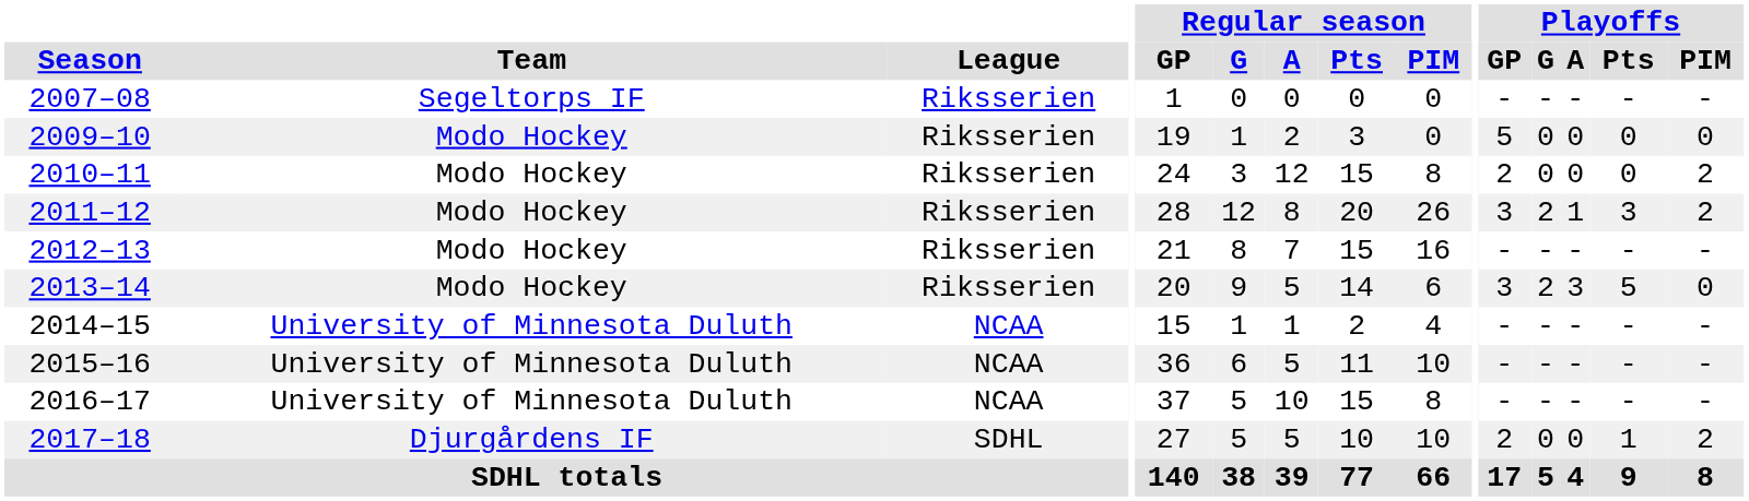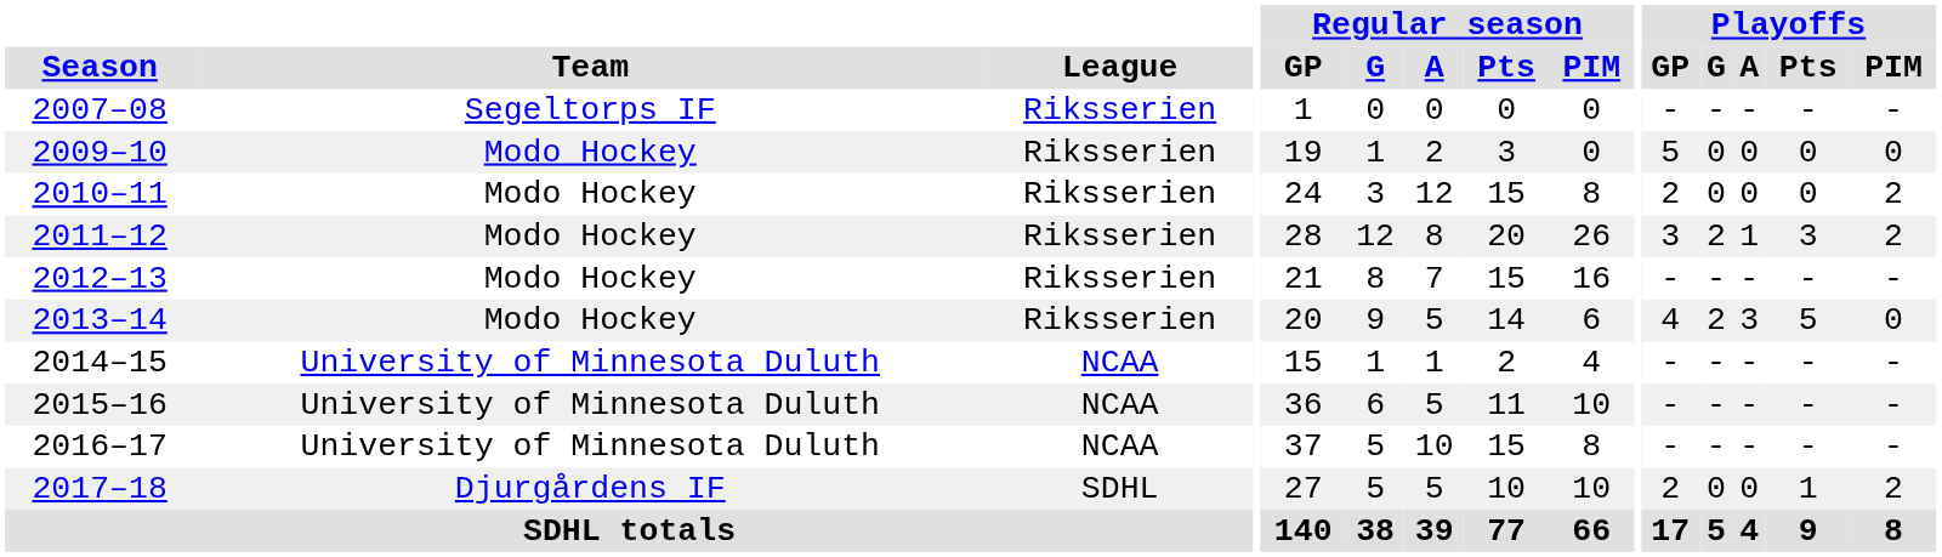 <table border="0" cellpadding="1" cellspacing="0" style="text-align:center; width:60em">
 <tr bgcolor="#e0e0e0">
 <th colspan="3" bgcolor="#ffffff"></th>
 <th rowspan="100" bgcolor="#ffffff"></th>
 <th colspan="5"><a href='#'>Regular season</a></th>
 <th rowspan="100" bgcolor="#ffffff"></th>
 <th colspan="5"><a href='#'>Playoffs</a></th>
 </tr>
 <tr bgcolor="#e0e0e0">
 <th><a href='#'>Season</a></th>
 <th>Team</th>
 <th>League</th>
 <th>GP</th>
 <th><a href='#'>G</a></th>
 <th><a href='#'>A</a></th>
 <th><a href='#'>Pts</a></th>
 <th><a href='#'>PIM</a></th>
 <th>GP</th>
 <th>G</th>
 <th>A</th>
 <th>Pts</th>
 <th>PIM</th>
 </tr>
 <tr>
 <td><a href='#'>2007–08</a></td>
 <td><a href='#'>Segeltorps IF</a></td>
 <td><a href='#'>Riksserien</a></td>
 <td>1</td>
 <td>0</td>
 <td>0</td>
 <td>0</td>
 <td>0</td>
 <td>-</td>
 <td>-</td>
 <td>-</td>
 <td>-</td>
 <td>-</td>
 </tr>
 <tr style="background:#f0f0f0;">
 <td><a href='#'>2009–10</a></td>
 <td><a href='#'>Modo Hockey</a></td>
 <td>Riksserien</td>
 <td>19</td>
 <td>1</td>
 <td>2</td>
 <td>3</td>
 <td>0</td>
 <td>5</td>
 <td>0</td>
 <td>0</td>
 <td>0</td>
 <td>0</td>
 </tr>
 <tr>
 <td><a href='#'>2010–11</a></td>
 <td>Modo Hockey</td>
 <td>Riksserien</td>
 <td>24</td>
 <td>3</td>
 <td>12</td>
 <td>15</td>
 <td>8</td>
 <td>2</td>
 <td>0</td>
 <td>0</td>
 <td>0</td>
 <td>2</td>
 </tr>
 <tr style="background:#f0f0f0;">
 <td><a href='#'>2011–12</a></td>
 <td>Modo Hockey</td>
 <td>Riksserien</td>
 <td>28</td>
 <td>12</td>
 <td>8</td>
 <td>20</td>
 <td>26</td>
 <td>3</td>
 <td>2</td>
 <td>1</td>
 <td>3</td>
 <td>2</td>
 </tr>
 <tr>
 <td><a href='#'>2012–13</a></td>
 <td>Modo Hockey</td>
 <td>Riksserien</td>
 <td>21</td>
 <td>8</td>
 <td>7</td>
 <td>15</td>
 <td>16</td>
 <td>-</td>
 <td>-</td>
 <td>-</td>
 <td>-</td>
 <td>-</td>
 </tr>
 <tr style="background:#f0f0f0;">
 <td><a href='#'>2013–14</a></td>
 <td>Modo Hockey</td>
 <td>Riksserien</td>
 <td>20</td>
 <td>9</td>
 <td>5</td>
 <td>14</td>
 <td>6</td>
-<td>3</td>
+<td>4</td>
 <td>2</td>
 <td>3</td>
 <td>5</td>
 <td>0</td>
 </tr>
 <tr>
 <td>2014–15</td>
 <td><a href='#'>University of Minnesota Duluth</a></td>
 <td><a href='#'>NCAA</a></td>
 <td>15</td>
 <td>1</td>
 <td>1</td>
 <td>2</td>
 <td>4</td>
 <td>-</td>
 <td>-</td>
 <td>-</td>
 <td>-</td>
 <td>-</td>
 </tr>
 <tr style="background:#f0f0f0;">
 <td>2015–16</td>
 <td>University of Minnesota Duluth</td>
 <td>NCAA</td>
 <td>36</td>
 <td>6</td>
 <td>5</td>
 <td>11</td>
 <td>10</td>
 <td>-</td>
 <td>-</td>
 <td>-</td>
 <td>-</td>
 <td>-</td>
 </tr>
 <tr>
 <td>2016–17</td>
 <td>University of Minnesota Duluth</td>
 <td>NCAA</td>
 <td>37</td>
 <td>5</td>
 <td>10</td>
 <td>15</td>
 <td>8</td>
 <td>-</td>
 <td>-</td>
 <td>-</td>
 <td>-</td>
 <td>-</td>
 </tr>
 <tr style="background:#f0f0f0;">
 <td><a href='#'>2017–18</a></td>
 <td><a href='#'>Djurgårdens IF</a></td>
 <td>SDHL</td>
 <td>27</td>
 <td>5</td>
 <td>5</td>
 <td>10</td>
 <td>10</td>
 <td>2</td>
 <td>0</td>
 <td>0</td>
 <td>1</td>
 <td>2</td>
 </tr>
 <tr style="text-align:center; background:#e0e0e0;">
 <th colspan="3">SDHL totals</th>
 <th>140</th>
 <th>38</th>
 <th>39</th>
 <th>77</th>
 <th>66</th>
 <th>17</th>
 <th>5</th>
 <th>4</th>
 <th>9</th>
 <th>8</th>
 </tr>
 </table>
